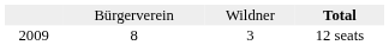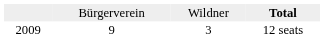 <table border="0" cellpadding="2" cellspacing="0" width="400">
 <tr bgcolor="#eeeeee" align="center">
 <td></td>
 <td>Bürgerverein</td>
 <td>Wildner</td>
 <td><strong>Total</strong></td>
 </tr>
 <tr align="center">
 <td>2009</td>
-<td>8</td>
+<td>9</td>
 <td>3</td>
 <td>12 seats</td>
 </tr>
 </table>
